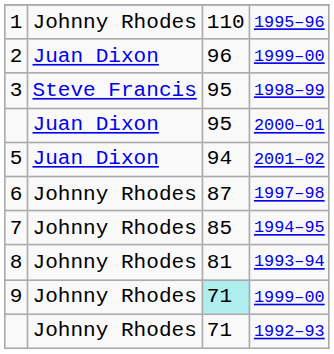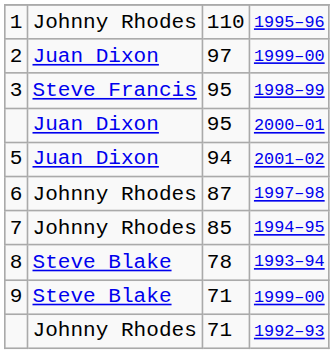 <table class="wikitable">
 <tr>
 </tr>
 <tr>
 <td>1</td>
 <td>Johnny Rhodes</td>
 <td>110</td>
 <td style="font-size:80%;"><a href='#'>1995–96</a></td>
 </tr>
 <tr>
 <td>2</td>
 <td><a href='#'>Juan Dixon</a></td>
-<td>96</td>
+<td>97</td>
 <td style="font-size:80%;"><a href='#'>1999–00</a></td>
 </tr>
 <tr>
 <td>3</td>
 <td><a href='#'>Steve Francis</a></td>
 <td>95</td>
 <td style="font-size:80%;"><a href='#'>1998–99</a></td>
 </tr>
 <tr>
 <td></td>
 <td><a href='#'>Juan Dixon</a></td>
 <td>95</td>
 <td style="font-size:80%;"><a href='#'>2000–01</a></td>
 </tr>
 <tr>
 <td>5</td>
 <td><a href='#'>Juan Dixon</a></td>
 <td>94</td>
 <td style="font-size:80%;"><a href='#'>2001–02</a></td>
 </tr>
 <tr>
 <td>6</td>
 <td>Johnny Rhodes</td>
 <td>87</td>
 <td style="font-size:80%;"><a href='#'>1997–98</a></td>
 </tr>
 <tr>
 <td>7</td>
 <td>Johnny Rhodes</td>
 <td>85</td>
 <td style="font-size:80%;"><a href='#'>1994–95</a></td>
 </tr>
 <tr>
 <td>8</td>
-<td>Johnny Rhodes</td>
-<td>81</td>
+<td><a href='#'>Steve Blake</a></td>
+<td>78</td>
 <td style="font-size:80%;"><a href='#'>1993–94</a></td>
 </tr>
 <tr>
 <td>9</td>
-<td>Johnny Rhodes</td>
-<td style="background: paleturquoise;">71</td>
+<td><a href='#'>Steve Blake</a></td>
+<td>71</td>
 <td style="font-size:80%;"><a href='#'>1999–00</a></td>
 </tr>
 <tr>
 <td></td>
 <td>Johnny Rhodes</td>
 <td>71</td>
 <td style="font-size:80%;"><a href='#'>1992–93</a></td>
 </tr>
 </table>
